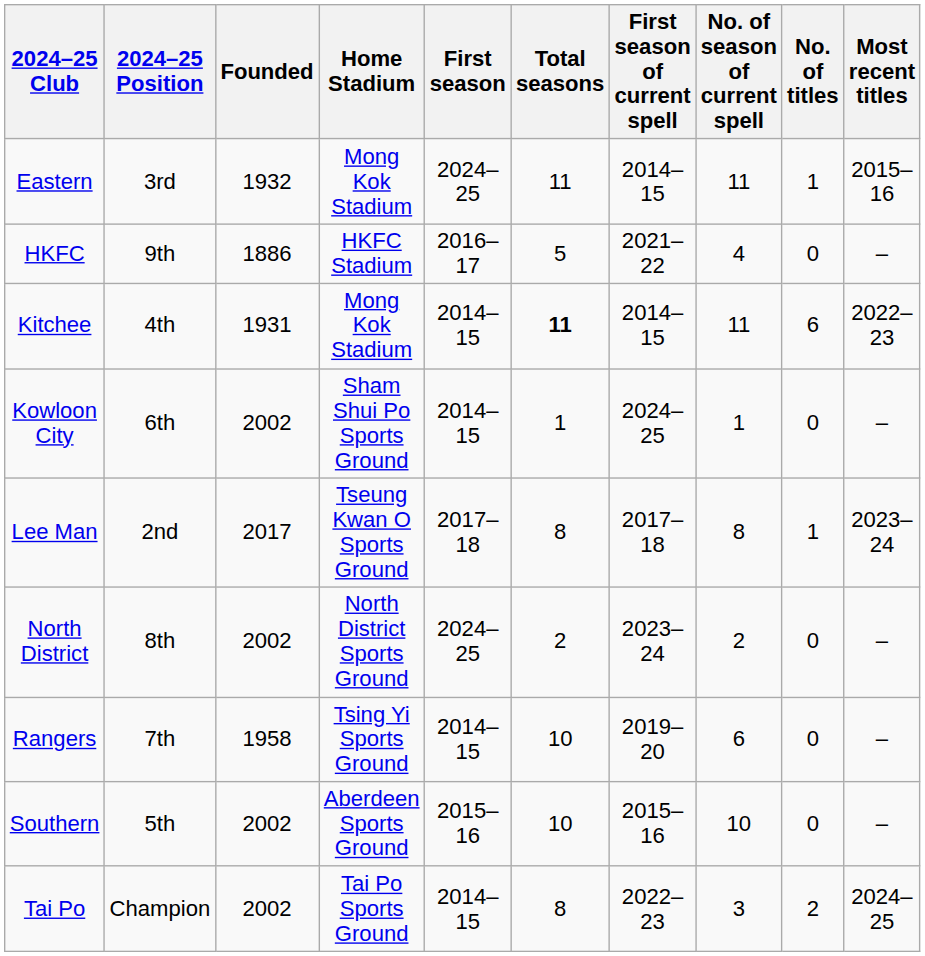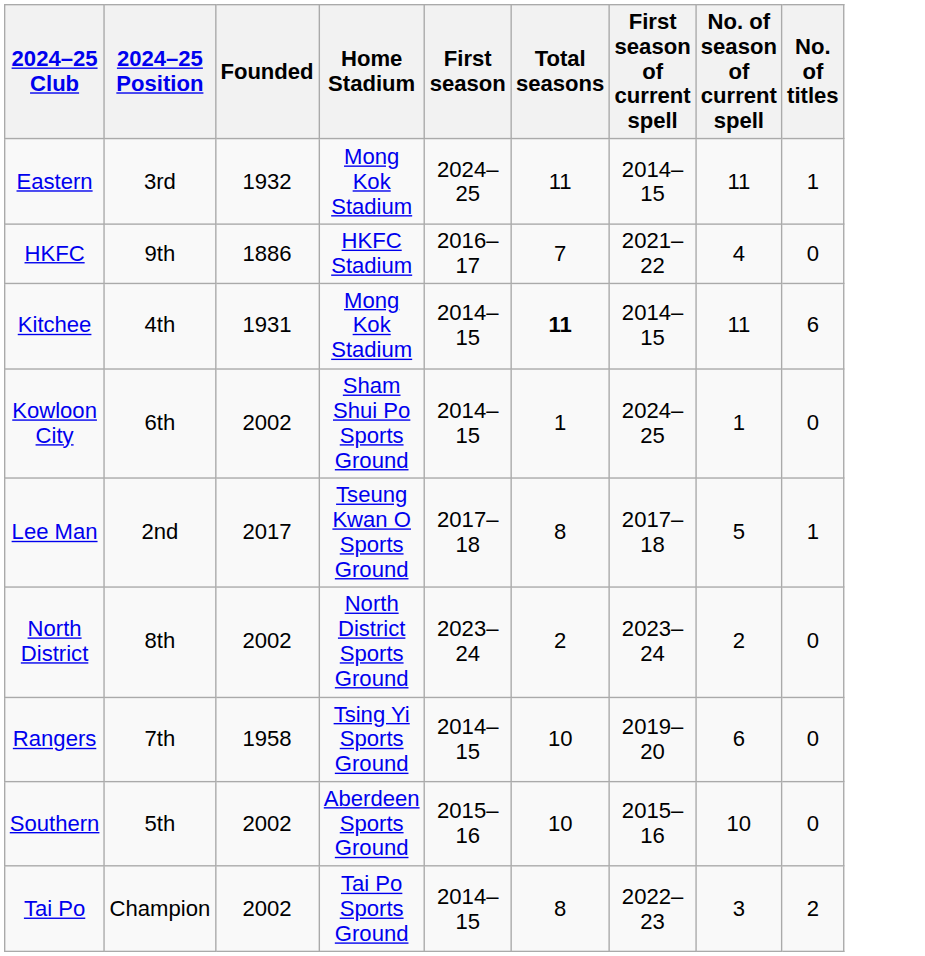 <table class="wikitable sortable" style="text-align:center;">
 <tr>
 <th><a href='#'>2024–25 Club</a></th>
 <th><a href='#'>2024–25 Position</a></th>
 <th>Founded</th>
 <th>Home Stadium</th>
 <th>First season</th>
 <th>Total seasons</th>
 <th>First season of current spell</th>
 <th>No. of season of current spell</th>
 <th>No. of titles <br></th>
-<th>Most recent titles <br></th>
 </tr>
 <tr>
 <td><a href='#'>Eastern</a></td>
 <td>3rd</td>
 <td>1932</td>
 <td><a href='#'>Mong Kok Stadium</a></td>
 <td>2024–25</td>
 <td>11</td>
 <td>2014–15</td>
 <td>11</td>
 <td>1</td>
-<td>2015–16</td>
 </tr>
 <tr>
 <td><a href='#'>HKFC</a></td>
 <td>9th</td>
 <td>1886</td>
 <td><a href='#'>HKFC Stadium</a></td>
 <td>2016–17</td>
-<td>5</td>
+<td>7</td>
 <td>2021–22</td>
 <td>4</td>
 <td>0</td>
-<td>–</td>
 </tr>
 <tr>
 <td><a href='#'>Kitchee</a></td>
 <td>4th</td>
 <td>1931</td>
 <td><a href='#'>Mong Kok Stadium</a></td>
 <td>2014–15</td>
 <td><strong>11</strong></td>
 <td>2014–15</td>
 <td>11</td>
 <td>6</td>
-<td>2022–23</td>
 </tr>
 <tr>
 <td><a href='#'>Kowloon City</a></td>
 <td>6th</td>
 <td>2002</td>
 <td><a href='#'>Sham Shui Po Sports Ground</a></td>
 <td>2014–15</td>
 <td>1</td>
 <td>2024–25</td>
 <td>1</td>
 <td>0</td>
-<td>–</td>
 </tr>
 <tr>
 <td><a href='#'>Lee Man</a></td>
 <td>2nd</td>
 <td>2017</td>
 <td><a href='#'>Tseung Kwan O Sports Ground</a></td>
 <td>2017–18</td>
 <td>8</td>
 <td>2017–18</td>
-<td>8</td>
+<td>5</td>
 <td>1</td>
-<td>2023–24</td>
 </tr>
 <tr>
 <td><a href='#'>North District</a></td>
 <td>8th</td>
 <td>2002</td>
 <td><a href='#'>North District Sports Ground</a></td>
-<td>2024–25</td>
+<td>2023–24</td>
 <td>2</td>
 <td>2023–24</td>
 <td>2</td>
 <td>0</td>
-<td>–</td>
 </tr>
 <tr>
 <td><a href='#'>Rangers</a></td>
 <td>7th</td>
 <td>1958</td>
 <td><a href='#'>Tsing Yi Sports Ground</a></td>
 <td>2014–15</td>
 <td>10</td>
 <td>2019–20</td>
 <td>6</td>
 <td>0</td>
-<td>–</td>
 </tr>
 <tr>
 <td><a href='#'>Southern</a></td>
 <td>5th</td>
 <td>2002</td>
 <td><a href='#'>Aberdeen Sports Ground</a></td>
 <td>2015–16</td>
 <td>10</td>
 <td>2015–16</td>
 <td>10</td>
 <td>0</td>
-<td>–</td>
 </tr>
 <tr>
 <td><a href='#'>Tai Po</a></td>
 <td>Champion</td>
 <td>2002</td>
 <td><a href='#'>Tai Po Sports Ground</a></td>
 <td>2014–15</td>
 <td>8</td>
 <td>2022–23</td>
 <td>3</td>
 <td>2</td>
-<td>2024–25</td>
 </tr>
 </table>
